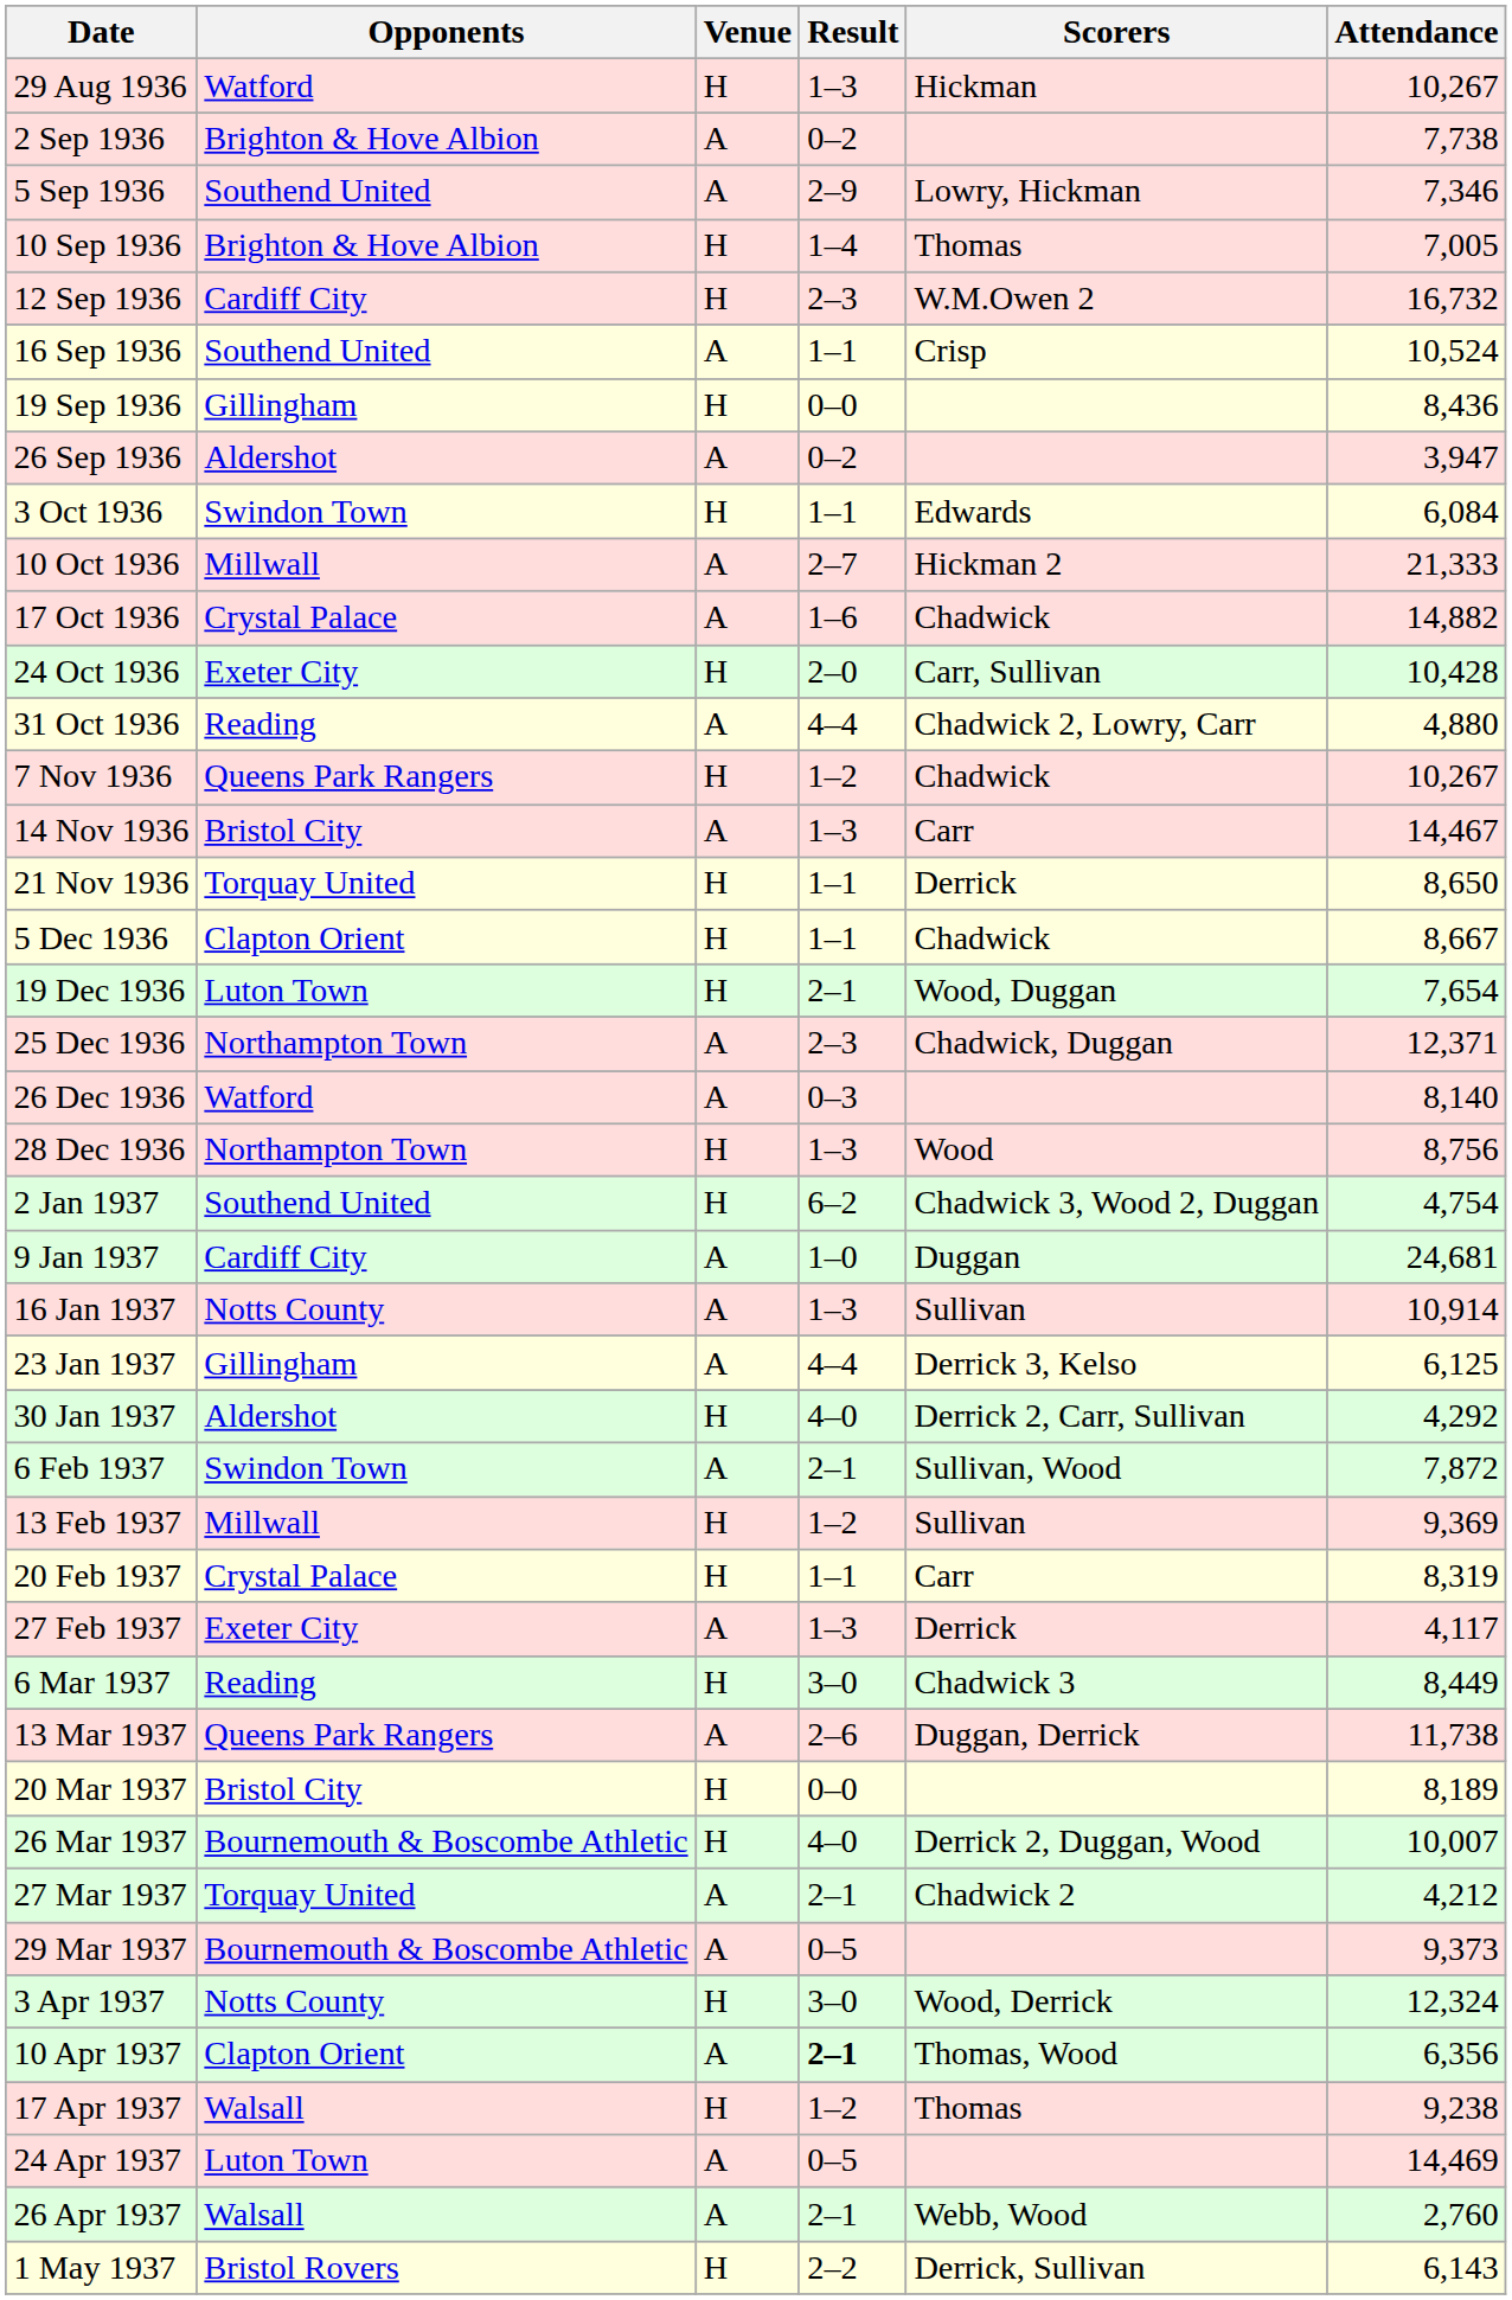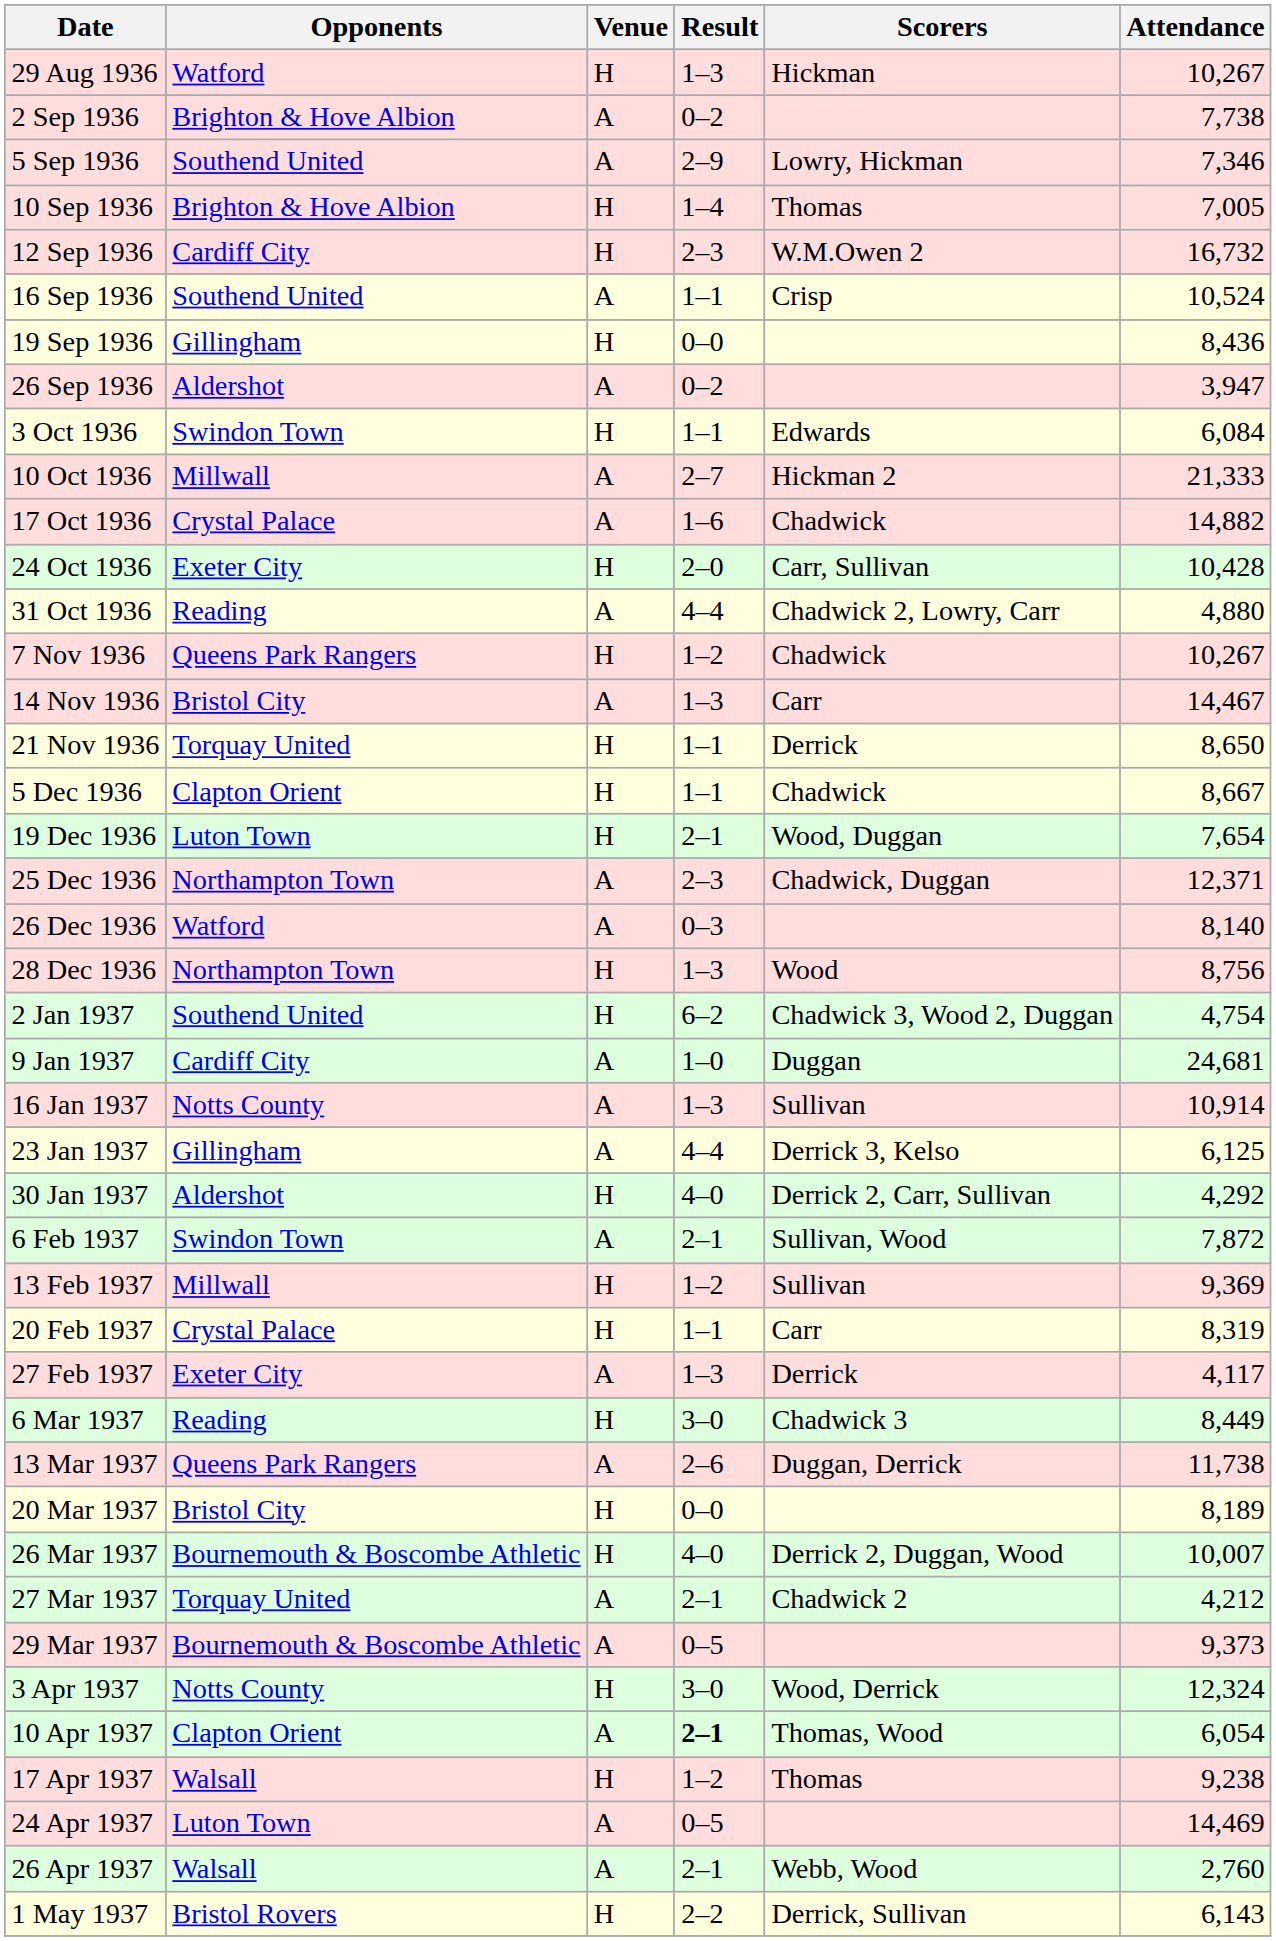 <table class="wikitable sortable">
 <tr>
 <th>Date</th>
 <th>Opponents</th>
 <th>Venue</th>
 <th>Result</th>
 <th>Scorers</th>
 <th>Attendance</th>
 </tr>
 <tr bgcolor="#ffdddd">
 <td>29 Aug 1936</td>
 <td><a href='#'>Watford</a></td>
 <td>H</td>
 <td>1–3</td>
 <td>Hickman</td>
 <td align="right">10,267</td>
 </tr>
 <tr bgcolor="#ffdddd">
 <td>2 Sep 1936</td>
 <td><a href='#'>Brighton & Hove Albion</a></td>
 <td>A</td>
 <td>0–2</td>
 <td></td>
 <td align="right">7,738</td>
 </tr>
 <tr bgcolor="#ffdddd">
 <td>5 Sep 1936</td>
 <td><a href='#'>Southend United</a></td>
 <td>A</td>
 <td>2–9</td>
 <td>Lowry, Hickman</td>
 <td align="right">7,346</td>
 </tr>
 <tr bgcolor="#ffdddd">
 <td>10 Sep 1936</td>
 <td><a href='#'>Brighton & Hove Albion</a></td>
 <td>H</td>
 <td>1–4</td>
 <td>Thomas</td>
 <td align="right">7,005</td>
 </tr>
 <tr bgcolor="#ffdddd">
 <td>12 Sep 1936</td>
 <td><a href='#'>Cardiff City</a></td>
 <td>H</td>
 <td>2–3</td>
 <td>W.M.Owen 2</td>
 <td align="right">16,732</td>
 </tr>
 <tr bgcolor="#ffffdd">
 <td>16 Sep 1936</td>
 <td><a href='#'>Southend United</a></td>
 <td>A</td>
 <td>1–1</td>
 <td>Crisp</td>
 <td align="right">10,524</td>
 </tr>
 <tr bgcolor="#ffffdd">
 <td>19 Sep 1936</td>
 <td><a href='#'>Gillingham</a></td>
 <td>H</td>
 <td>0–0</td>
 <td></td>
 <td align="right">8,436</td>
 </tr>
 <tr bgcolor="#ffdddd">
 <td>26 Sep 1936</td>
 <td><a href='#'>Aldershot</a></td>
 <td>A</td>
 <td>0–2</td>
 <td></td>
 <td align="right">3,947</td>
 </tr>
 <tr bgcolor="#ffffdd">
 <td>3 Oct 1936</td>
 <td><a href='#'>Swindon Town</a></td>
 <td>H</td>
 <td>1–1</td>
 <td>Edwards</td>
 <td align="right">6,084</td>
 </tr>
 <tr bgcolor="#ffdddd">
 <td>10 Oct 1936</td>
 <td><a href='#'>Millwall</a></td>
 <td>A</td>
 <td>2–7</td>
 <td>Hickman 2</td>
 <td align="right">21,333</td>
 </tr>
 <tr bgcolor="#ffdddd">
 <td>17 Oct 1936</td>
 <td><a href='#'>Crystal Palace</a></td>
 <td>A</td>
 <td>1–6</td>
 <td>Chadwick</td>
 <td align="right">14,882</td>
 </tr>
 <tr bgcolor="#ddffdd">
 <td>24 Oct 1936</td>
 <td><a href='#'>Exeter City</a></td>
 <td>H</td>
 <td>2–0</td>
 <td>Carr, Sullivan</td>
 <td align="right">10,428</td>
 </tr>
 <tr bgcolor="#ffffdd">
 <td>31 Oct 1936</td>
 <td><a href='#'>Reading</a></td>
 <td>A</td>
 <td>4–4</td>
 <td>Chadwick 2, Lowry, Carr</td>
 <td align="right">4,880</td>
 </tr>
 <tr bgcolor="#ffdddd">
 <td>7 Nov 1936</td>
 <td><a href='#'>Queens Park Rangers</a></td>
 <td>H</td>
 <td>1–2</td>
 <td>Chadwick</td>
 <td align="right">10,267</td>
 </tr>
 <tr bgcolor="#ffdddd">
 <td>14 Nov 1936</td>
 <td><a href='#'>Bristol City</a></td>
 <td>A</td>
 <td>1–3</td>
 <td>Carr</td>
 <td align="right">14,467</td>
 </tr>
 <tr bgcolor="#ffffdd">
 <td>21 Nov 1936</td>
 <td><a href='#'>Torquay United</a></td>
 <td>H</td>
 <td>1–1</td>
 <td>Derrick</td>
 <td align="right">8,650</td>
 </tr>
 <tr bgcolor="#ffffdd">
 <td>5 Dec 1936</td>
 <td><a href='#'>Clapton Orient</a></td>
 <td>H</td>
 <td>1–1</td>
 <td>Chadwick</td>
 <td align="right">8,667</td>
 </tr>
 <tr bgcolor="#ddffdd">
 <td>19 Dec 1936</td>
 <td><a href='#'>Luton Town</a></td>
 <td>H</td>
 <td>2–1</td>
 <td>Wood, Duggan</td>
 <td align="right">7,654</td>
 </tr>
 <tr bgcolor="#ffdddd">
 <td>25 Dec 1936</td>
 <td><a href='#'>Northampton Town</a></td>
 <td>A</td>
 <td>2–3</td>
 <td>Chadwick, Duggan</td>
 <td align="right">12,371</td>
 </tr>
 <tr bgcolor="#ffdddd">
 <td>26 Dec 1936</td>
 <td><a href='#'>Watford</a></td>
 <td>A</td>
 <td>0–3</td>
 <td></td>
 <td align="right">8,140</td>
 </tr>
 <tr bgcolor="#ffdddd">
 <td>28 Dec 1936</td>
 <td><a href='#'>Northampton Town</a></td>
 <td>H</td>
 <td>1–3</td>
 <td>Wood</td>
 <td align="right">8,756</td>
 </tr>
 <tr bgcolor="#ddffdd">
 <td>2 Jan 1937</td>
 <td><a href='#'>Southend United</a></td>
 <td>H</td>
 <td>6–2</td>
 <td>Chadwick 3, Wood 2, Duggan</td>
 <td align="right">4,754</td>
 </tr>
 <tr bgcolor="#ddffdd">
 <td>9 Jan 1937</td>
 <td><a href='#'>Cardiff City</a></td>
 <td>A</td>
 <td>1–0</td>
 <td>Duggan</td>
 <td align="right">24,681</td>
 </tr>
 <tr bgcolor="#ffdddd">
 <td>16 Jan 1937</td>
 <td><a href='#'>Notts County</a></td>
 <td>A</td>
 <td>1–3</td>
 <td>Sullivan</td>
 <td align="right">10,914</td>
 </tr>
 <tr bgcolor="#ffffdd">
 <td>23 Jan 1937</td>
 <td><a href='#'>Gillingham</a></td>
 <td>A</td>
 <td>4–4</td>
 <td>Derrick 3, Kelso</td>
 <td align="right">6,125</td>
 </tr>
 <tr bgcolor="#ddffdd">
 <td>30 Jan 1937</td>
 <td><a href='#'>Aldershot</a></td>
 <td>H</td>
 <td>4–0</td>
 <td>Derrick 2, Carr, Sullivan</td>
 <td align="right">4,292</td>
 </tr>
 <tr bgcolor="#ddffdd">
 <td>6 Feb 1937</td>
 <td><a href='#'>Swindon Town</a></td>
 <td>A</td>
 <td>2–1</td>
 <td>Sullivan, Wood</td>
 <td align="right">7,872</td>
 </tr>
 <tr bgcolor="#ffdddd">
 <td>13 Feb 1937</td>
 <td><a href='#'>Millwall</a></td>
 <td>H</td>
 <td>1–2</td>
 <td>Sullivan</td>
 <td align="right">9,369</td>
 </tr>
 <tr bgcolor="#ffffdd">
 <td>20 Feb 1937</td>
 <td><a href='#'>Crystal Palace</a></td>
 <td>H</td>
 <td>1–1</td>
 <td>Carr</td>
 <td align="right">8,319</td>
 </tr>
 <tr bgcolor="#ffdddd">
 <td>27 Feb 1937</td>
 <td><a href='#'>Exeter City</a></td>
 <td>A</td>
 <td>1–3</td>
 <td>Derrick</td>
 <td align="right">4,117</td>
 </tr>
 <tr bgcolor="#ddffdd">
 <td>6 Mar 1937</td>
 <td><a href='#'>Reading</a></td>
 <td>H</td>
 <td>3–0</td>
 <td>Chadwick 3</td>
 <td align="right">8,449</td>
 </tr>
 <tr bgcolor="#ffdddd">
 <td>13 Mar 1937</td>
 <td><a href='#'>Queens Park Rangers</a></td>
 <td>A</td>
 <td>2–6</td>
 <td>Duggan, Derrick</td>
 <td align="right">11,738</td>
 </tr>
 <tr bgcolor="#ffffdd">
 <td>20 Mar 1937</td>
 <td><a href='#'>Bristol City</a></td>
 <td>H</td>
 <td>0–0</td>
 <td></td>
 <td align="right">8,189</td>
 </tr>
 <tr bgcolor="#ddffdd">
 <td>26 Mar 1937</td>
 <td><a href='#'>Bournemouth & Boscombe Athletic</a></td>
 <td>H</td>
 <td>4–0</td>
 <td>Derrick 2, Duggan, Wood</td>
 <td align="right">10,007</td>
 </tr>
 <tr bgcolor="#ddffdd">
 <td>27 Mar 1937</td>
 <td><a href='#'>Torquay United</a></td>
 <td>A</td>
 <td>2–1</td>
 <td>Chadwick 2</td>
 <td align="right">4,212</td>
 </tr>
 <tr bgcolor="#ffdddd">
 <td>29 Mar 1937</td>
 <td><a href='#'>Bournemouth & Boscombe Athletic</a></td>
 <td>A</td>
 <td>0–5</td>
 <td></td>
 <td align="right">9,373</td>
 </tr>
 <tr bgcolor="#ddffdd">
 <td>3 Apr 1937</td>
 <td><a href='#'>Notts County</a></td>
 <td>H</td>
 <td>3–0</td>
 <td>Wood, Derrick</td>
 <td align="right">12,324</td>
 </tr>
 <tr bgcolor="#ddffdd">
 <td>10 Apr 1937</td>
 <td><a href='#'>Clapton Orient</a></td>
 <td>A</td>
 <td><strong>2–1</strong></td>
 <td>Thomas, Wood</td>
-<td align="right">6,356</td>
+<td align="right">6,054</td>
 </tr>
 <tr bgcolor="#ffdddd">
 <td>17 Apr 1937</td>
 <td><a href='#'>Walsall</a></td>
 <td>H</td>
 <td>1–2</td>
 <td>Thomas</td>
 <td align="right">9,238</td>
 </tr>
 <tr bgcolor="#ffdddd">
 <td>24 Apr 1937</td>
 <td><a href='#'>Luton Town</a></td>
 <td>A</td>
 <td>0–5</td>
 <td></td>
 <td align="right">14,469</td>
 </tr>
 <tr bgcolor="#ddffdd">
 <td>26 Apr 1937</td>
 <td><a href='#'>Walsall</a></td>
 <td>A</td>
 <td>2–1</td>
 <td>Webb, Wood</td>
 <td align="right">2,760</td>
 </tr>
 <tr bgcolor="#ffffdd">
 <td>1 May 1937</td>
 <td><a href='#'>Bristol Rovers</a></td>
 <td>H</td>
 <td>2–2</td>
 <td>Derrick, Sullivan</td>
 <td align="right">6,143</td>
 </tr>
 </table>
